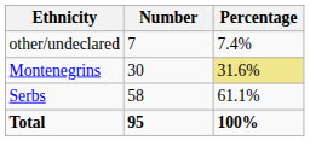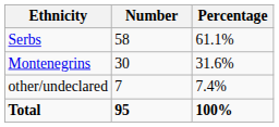 <table class="wikitable">
 <tr>
 <th width="100px">Ethnicity</th>
 <th width="80px">Number</th>
 <th width="80px">Percentage</th>
 </tr>
 <tr>
-<td>other/undeclared</td>
-<td>7</td>
-<td>7.4%</td>
+<td><a href='#'>Serbs</a></td>
+<td>58</td>
+<td>61.1%</td>
 </tr>
 <tr>
 <td><a href='#'>Montenegrins</a></td>
 <td>30</td>
-<td style="background: khaki;">31.6%</td>
+<td>31.6%</td>
 </tr>
 <tr>
-<td><a href='#'>Serbs</a></td>
-<td>58</td>
-<td>61.1%</td>
+<td>other/undeclared</td>
+<td>7</td>
+<td>7.4%</td>
 </tr>
 <tr>
 <td><strong>Total</strong></td>
 <td><strong>95</strong></td>
 <td><strong>100%</strong></td>
 </tr>
 </table>
